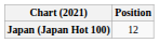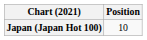 <table class="wikitable plainrowheaders" style="text-align:center">
 <tr>
 <th scope="col">Chart (2021)</th>
 <th scope="col">Position</th>
 </tr>
 <tr>
 <th scope="row">Japan (Japan Hot 100)</th>
-<td>12</td>
+<td>10</td>
 </tr>
 </table>
